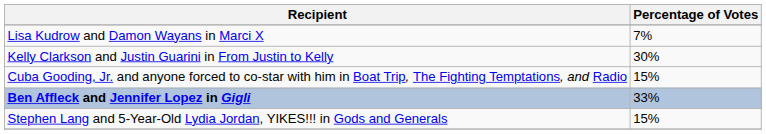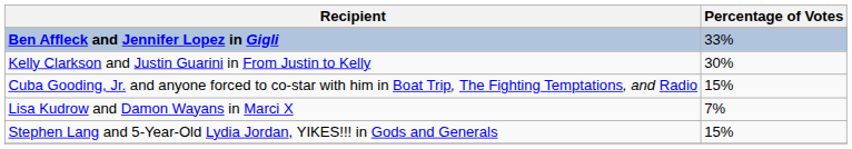 <table class="wikitable sortable plainrowheaders" align="centre">
 <tr>
 <th>Recipient</th>
 <th>Percentage of Votes</th>
 </tr>
 <tr>
 </tr>
-<tr>
-<td><a href='#'>Lisa Kudrow</a> and <a href='#'>Damon Wayans</a> in </em><a href='#'>Marci X</a><em></td>
-<td>7%</td>
+<tr style="background:#B0C4DE;">
+<td><strong><a href='#'>Ben Affleck</a> and <a href='#'>Jennifer Lopez</a> in <em><a href='#'>Gigli</a><strong><em></td>
+<td></strong>33%<strong></td>
 </tr>
 <tr>
 <td><a href='#'>Kelly Clarkson</a> and <a href='#'>Justin Guarini</a> in </em><a href='#'>From Justin to Kelly</a><em></td>
 <td>30%</td>
 </tr>
 <tr>
 <td><a href='#'>Cuba Gooding, Jr.</a> and anyone forced to co-star with him in </em><a href='#'>Boat Trip</a><em>, </em><a href='#'>The Fighting Temptations</a><em>, and </em><a href='#'>Radio</a><em></td>
 <td>15%</td>
 </tr>
-<tr style="background:#B0C4DE;">
-<td><strong><a href='#'>Ben Affleck</a> and <a href='#'>Jennifer Lopez</a> in <em><a href='#'>Gigli</a><strong><em></td>
-<td></strong>33%<strong></td>
+<tr>
+<td><a href='#'>Lisa Kudrow</a> and <a href='#'>Damon Wayans</a> in </em><a href='#'>Marci X</a><em></td>
+<td>7%</td>
 </tr>
 <tr>
 <td><a href='#'>Stephen Lang</a> and 5-Year-Old <a href='#'>Lydia Jordan</a>, YIKES!!! in </em><a href='#'>Gods and Generals</a><em></td>
 <td>15%</td>
 </tr>
 <tr>
 </tr>
 </table>
